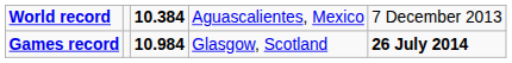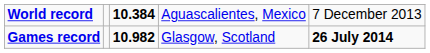 <table class="wikitable">
 <tr>
 <td><a href='#'><strong>World record</strong></a></td>
 <td></td>
 <td><strong>10.384</strong></td>
 <td><a href='#'>Aguascalientes</a>, <a href='#'>Mexico</a></td>
 <td>7 December 2013</td>
 </tr>
 <tr>
 <td><a href='#'><strong>Games record</strong></a></td>
 <td></td>
-<td><strong>10.984</strong></td>
+<td><strong>10.982</strong></td>
 <td><a href='#'>Glasgow</a>, <a href='#'>Scotland</a></td>
 <td><strong>26 July 2014</strong></td>
 </tr>
 </table>
